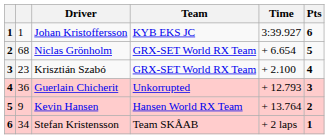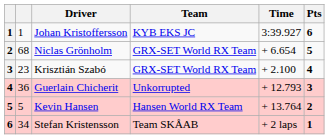 <table class="wikitable" style="font-size:95%">
 <tr>
 <th></th>
 <th></th>
 <th>Driver</th>
 <th>Team</th>
 <th>Time</th>
 <th>Pts</th>
 </tr>
 <tr>
 <th>1</th>
 <td>1</td>
 <td> <a href='#'>Johan Kristoffersson</a></td>
 <td><a href='#'>KYB EKS JC</a></td>
 <td>3:39.927</td>
 <td><strong>6</strong></td>
 </tr>
 <tr>
 <th>2</th>
 <td>68</td>
 <td> <a href='#'>Niclas Grönholm</a></td>
 <td><a href='#'>GRX-SET World RX Team</a></td>
 <td>+ 6.654</td>
 <td><strong>5</strong></td>
 </tr>
 <tr>
 <th>3</th>
 <td>23</td>
 <td> Krisztián Szabó</td>
 <td><a href='#'>GRX-SET World RX Team</a></td>
 <td>+ 2.100</td>
 <td><strong>4</strong></td>
 </tr>
 <tr>
 <th style="background:#ffcccc;">4</th>
 <td style="background:#ffcccc;">36</td>
 <td style="background:#ffcccc;"> <a href='#'>Guerlain Chicherit</a></td>
 <td style="background:#ffcccc;"><a href='#'>Unkorrupted</a></td>
 <td style="background:#ffcccc;">+ 12.793</td>
 <td style="background:#ffcccc;"><strong>3</strong></td>
 </tr>
 <tr>
 <th style="background:#ffcccc;">5</th>
-<td style="background:#ffcccc;">9</td>
+<td style="background:#ffcccc;">5</td>
 <td style="background:#ffcccc;"> <a href='#'>Kevin Hansen</a></td>
 <td style="background:#ffcccc;"><a href='#'>Hansen World RX Team</a></td>
 <td style="background:#ffcccc;">+ 13.764</td>
 <td style="background:#ffcccc;"><strong>2</strong></td>
 </tr>
 <tr>
 <th style="background:#ffcccc;">6</th>
 <td style="background:#ffcccc;">34</td>
 <td style="background:#ffcccc;"> Stefan Kristensson</td>
 <td style="background:#ffcccc;">Team SKÅAB</td>
 <td style="background:#ffcccc;">+ 2 laps</td>
 <td style="background:#ffcccc;"><strong>1</strong></td>
 </tr>
 </table>
